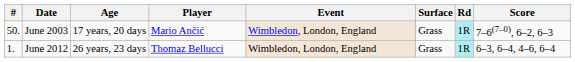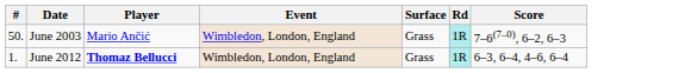 <table class="wikitable sortable" style=font-size:100%>
 <tr>
 <th>#</th>
 <th>Date</th>
-<th>Age</th>
 <th width=140>Player</th>
 <th width=250>Event</th>
 <th>Surface</th>
 <th>Rd</th>
 <th width=140>Score</th>
 </tr>
 <tr>
 <td>50.</td>
 <td>June 2003</td>
-<td>17 years, 20 days</td>
 <td> <a href='#'>Mario Ančić</a></td>
 <td style="background:#f3e6d7;"><a href='#'>Wimbledon</a>, London, England</td>
 <td>Grass</td>
 <td bgcolor=afeeee>1R</td>
 <td>7–6<sup>(7–0)</sup>, 6–2, 6–3</td>
 </tr>
 <tr>
 <td>1.</td>
 <td>June 2012</td>
-<td>26 years, 23 days</td>
-<td> <a href='#'>Thomaz Bellucci</a></td>
+<td><strong> <a href='#'>Thomaz Bellucci</a></strong></td>
 <td style="background:#f3e6d7;">Wimbledon, London, England</td>
 <td>Grass</td>
 <td bgcolor=afeeee>1R</td>
 <td>6–3, 6–4, 4–6, 6–4</td>
 </tr>
 </table>
